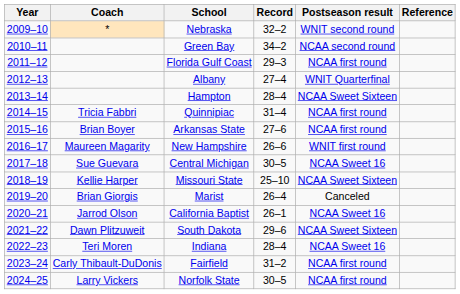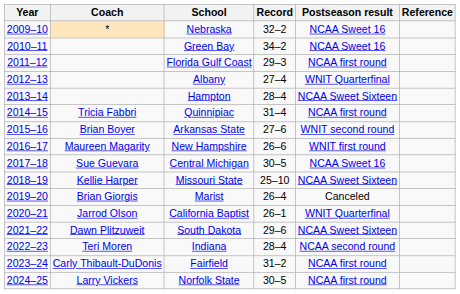 <table class="wikitable" align="center">
 <tr>
 <th>Year</th>
 <th>Coach</th>
 <th>School</th>
 <th>Record</th>
 <th>Postseason result</th>
 <th class=unsortable>Reference</th>
 </tr>
 <tr align=center>
 <td><a href='#'>2009–10</a></td>
 <td style="background-color:#FFE6BD">*</td>
 <td><a href='#'>Nebraska</a></td>
 <td>32–2</td>
-<td><a href='#'>WNIT second round</a></td>
+<td><a href='#'>NCAA Sweet 16</a></td>
 <td></td>
 </tr>
 <tr align=center>
 <td><a href='#'>2010–11</a></td>
 <td></td>
 <td><a href='#'>Green Bay</a></td>
 <td>34–2</td>
-<td><a href='#'>NCAA second round</a></td>
+<td><a href='#'>NCAA Sweet 16</a></td>
 <td></td>
 </tr>
 <tr align=center>
 <td><a href='#'>2011–12</a></td>
 <td></td>
 <td><a href='#'>Florida Gulf Coast</a></td>
 <td>29–3</td>
 <td><a href='#'>NCAA first round</a></td>
 <td></td>
 </tr>
 <tr align=center>
 <td><a href='#'>2012–13</a></td>
 <td></td>
 <td><a href='#'>Albany</a></td>
 <td>27–4</td>
 <td><a href='#'>WNIT Quarterfinal</a></td>
 <td></td>
 </tr>
 <tr align=center>
 <td><a href='#'>2013–14</a></td>
 <td></td>
 <td><a href='#'>Hampton</a></td>
 <td>28–4</td>
 <td><a href='#'>NCAA Sweet Sixteen</a></td>
 <td></td>
 </tr>
 <tr align=center>
 <td><a href='#'>2014–15</a></td>
 <td><a href='#'>Tricia Fabbri</a></td>
 <td><a href='#'>Quinnipiac</a></td>
 <td>31–4</td>
 <td><a href='#'>NCAA first round</a></td>
 <td></td>
 </tr>
 <tr align=center>
 <td><a href='#'>2015–16</a></td>
 <td><a href='#'>Brian Boyer</a></td>
 <td><a href='#'>Arkansas State</a></td>
 <td>27–6</td>
-<td><a href='#'>NCAA first round</a></td>
+<td><a href='#'>WNIT second round</a></td>
 <td></td>
 </tr>
 <tr align=center>
 <td><a href='#'>2016–17</a></td>
 <td><a href='#'>Maureen Magarity</a></td>
 <td><a href='#'>New Hampshire</a></td>
 <td>26–6</td>
 <td><a href='#'>WNIT first round</a></td>
 <td></td>
 </tr>
 <tr align=center>
 <td><a href='#'>2017–18</a></td>
 <td><a href='#'>Sue Guevara</a></td>
 <td><a href='#'>Central Michigan</a></td>
 <td>30–5</td>
 <td><a href='#'>NCAA Sweet 16</a></td>
 <td></td>
 </tr>
 <tr align=center>
 <td><a href='#'>2018–19</a></td>
 <td><a href='#'>Kellie Harper</a></td>
 <td><a href='#'>Missouri State</a></td>
 <td>25–10</td>
 <td><a href='#'>NCAA Sweet Sixteen</a></td>
 <td></td>
 </tr>
 <tr align=center>
 <td><a href='#'>2019–20</a></td>
 <td><a href='#'>Brian Giorgis</a></td>
 <td><a href='#'>Marist</a></td>
 <td>26–4</td>
 <td>Canceled</td>
 <td></td>
 </tr>
 <tr align=center>
 <td><a href='#'>2020–21</a></td>
 <td><a href='#'>Jarrod Olson</a></td>
 <td><a href='#'>California Baptist</a></td>
 <td>26–1</td>
-<td><a href='#'>NCAA Sweet 16</a></td>
+<td><a href='#'>WNIT Quarterfinal</a></td>
 <td></td>
 </tr>
 <tr align=center>
 <td><a href='#'>2021–22</a></td>
 <td><a href='#'>Dawn Plitzuweit</a></td>
 <td><a href='#'>South Dakota</a></td>
 <td>29–6</td>
 <td><a href='#'>NCAA Sweet Sixteen</a></td>
 <td></td>
 </tr>
 <tr align=center>
 <td><a href='#'>2022–23</a></td>
 <td><a href='#'>Teri Moren</a></td>
 <td><a href='#'>Indiana</a></td>
 <td>28–4</td>
-<td><a href='#'>NCAA Sweet 16</a></td>
+<td><a href='#'>NCAA second round</a></td>
 <td></td>
 </tr>
 <tr align=center>
 <td><a href='#'>2023–24</a></td>
 <td><a href='#'>Carly Thibault-DuDonis</a></td>
 <td><a href='#'>Fairfield</a></td>
 <td>31–2</td>
 <td><a href='#'>NCAA first round</a></td>
 <td></td>
 </tr>
 <tr align=center>
 <td><a href='#'>2024–25</a></td>
 <td><a href='#'>Larry Vickers</a></td>
 <td><a href='#'>Norfolk State</a></td>
 <td>30–5</td>
 <td><a href='#'>NCAA first round</a></td>
 <td></td>
 </tr>
 </table>
